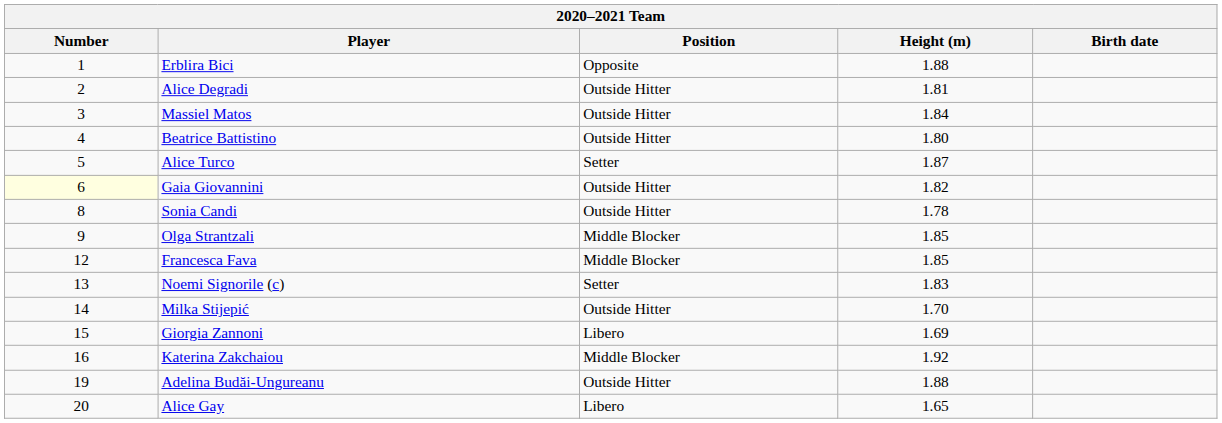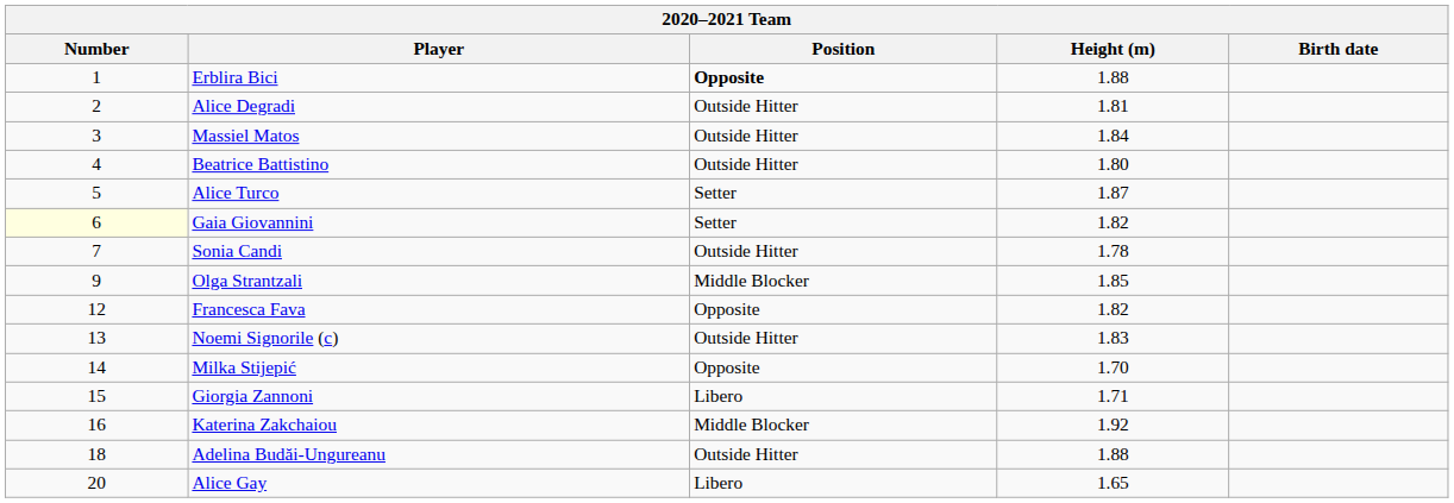 <table class="wikitable collapsible collapsed" style="width:100%;">
 <tr>
 <th colspan=5><strong>2020–2021 Team</strong></th>
 </tr>
 <tr>
 <th>Number</th>
 <th>Player</th>
 <th>Position</th>
 <th>Height (m)</th>
 <th>Birth date</th>
 </tr>
 <tr>
 <td align=center>1</td>
 <td> <a href='#'>Erblira Bici</a></td>
-<td>Opposite</td>
+<td><strong>Opposite</strong></td>
 <td align=center>1.88</td>
 <td></td>
 </tr>
 <tr>
 <td align=center>2</td>
 <td> <a href='#'>Alice Degradi</a></td>
 <td>Outside Hitter</td>
 <td align=center>1.81</td>
 <td></td>
 </tr>
 <tr>
 <td align=center>3</td>
 <td> <a href='#'>Massiel Matos</a></td>
 <td>Outside Hitter</td>
 <td align=center>1.84</td>
 <td></td>
 </tr>
 <tr>
 <td align=center>4</td>
 <td> <a href='#'>Beatrice Battistino</a></td>
 <td>Outside Hitter</td>
 <td align=center>1.80</td>
 <td></td>
 </tr>
 <tr>
 <td align=center>5</td>
 <td> <a href='#'>Alice Turco</a></td>
 <td>Setter</td>
 <td align=center>1.87</td>
 <td></td>
 </tr>
 <tr>
 <td align=center style="background: lightyellow;">6</td>
 <td> <a href='#'>Gaia Giovannini</a></td>
-<td>Outside Hitter</td>
+<td>Setter</td>
 <td align=center>1.82</td>
 <td></td>
 </tr>
 <tr>
-<td align=center>8</td>
+<td align=center>7</td>
 <td> <a href='#'>Sonia Candi</a></td>
 <td>Outside Hitter</td>
 <td align=center>1.78</td>
 <td></td>
 </tr>
 <tr>
 <td align=center>9</td>
 <td> <a href='#'>Olga Strantzali</a></td>
 <td>Middle Blocker</td>
 <td align=center>1.85</td>
 <td></td>
 </tr>
 <tr>
 <td align=center>12</td>
 <td> <a href='#'>Francesca Fava</a></td>
-<td>Middle Blocker</td>
-<td align=center>1.85</td>
+<td>Opposite</td>
+<td align=center>1.82</td>
 <td></td>
 </tr>
 <tr>
 <td align=center>13</td>
 <td> <a href='#'>Noemi Signorile</a> (<a href='#'>c</a>)</td>
-<td>Setter</td>
+<td>Outside Hitter</td>
 <td align=center>1.83</td>
 <td></td>
 </tr>
 <tr>
 <td align=center>14</td>
 <td> <a href='#'>Milka Stijepić</a></td>
-<td>Outside Hitter</td>
+<td>Opposite</td>
 <td align=center>1.70</td>
 <td></td>
 </tr>
 <tr>
 <td align=center>15</td>
 <td> <a href='#'>Giorgia Zannoni</a></td>
 <td>Libero</td>
-<td align=center>1.69</td>
+<td align=center>1.71</td>
 <td></td>
 </tr>
 <tr>
 <td align=center>16</td>
 <td> <a href='#'>Katerina Zakchaiou</a></td>
 <td>Middle Blocker</td>
 <td align=center>1.92</td>
 <td></td>
 </tr>
 <tr>
-<td align=center>19</td>
+<td align=center>18</td>
 <td> <a href='#'>Adelina Budăi-Ungureanu</a></td>
 <td>Outside Hitter</td>
 <td align=center>1.88</td>
 <td></td>
 </tr>
 <tr>
 <td align=center>20</td>
 <td> <a href='#'>Alice Gay</a></td>
 <td>Libero</td>
 <td align=center>1.65</td>
 <td></td>
 </tr>
 </table>
